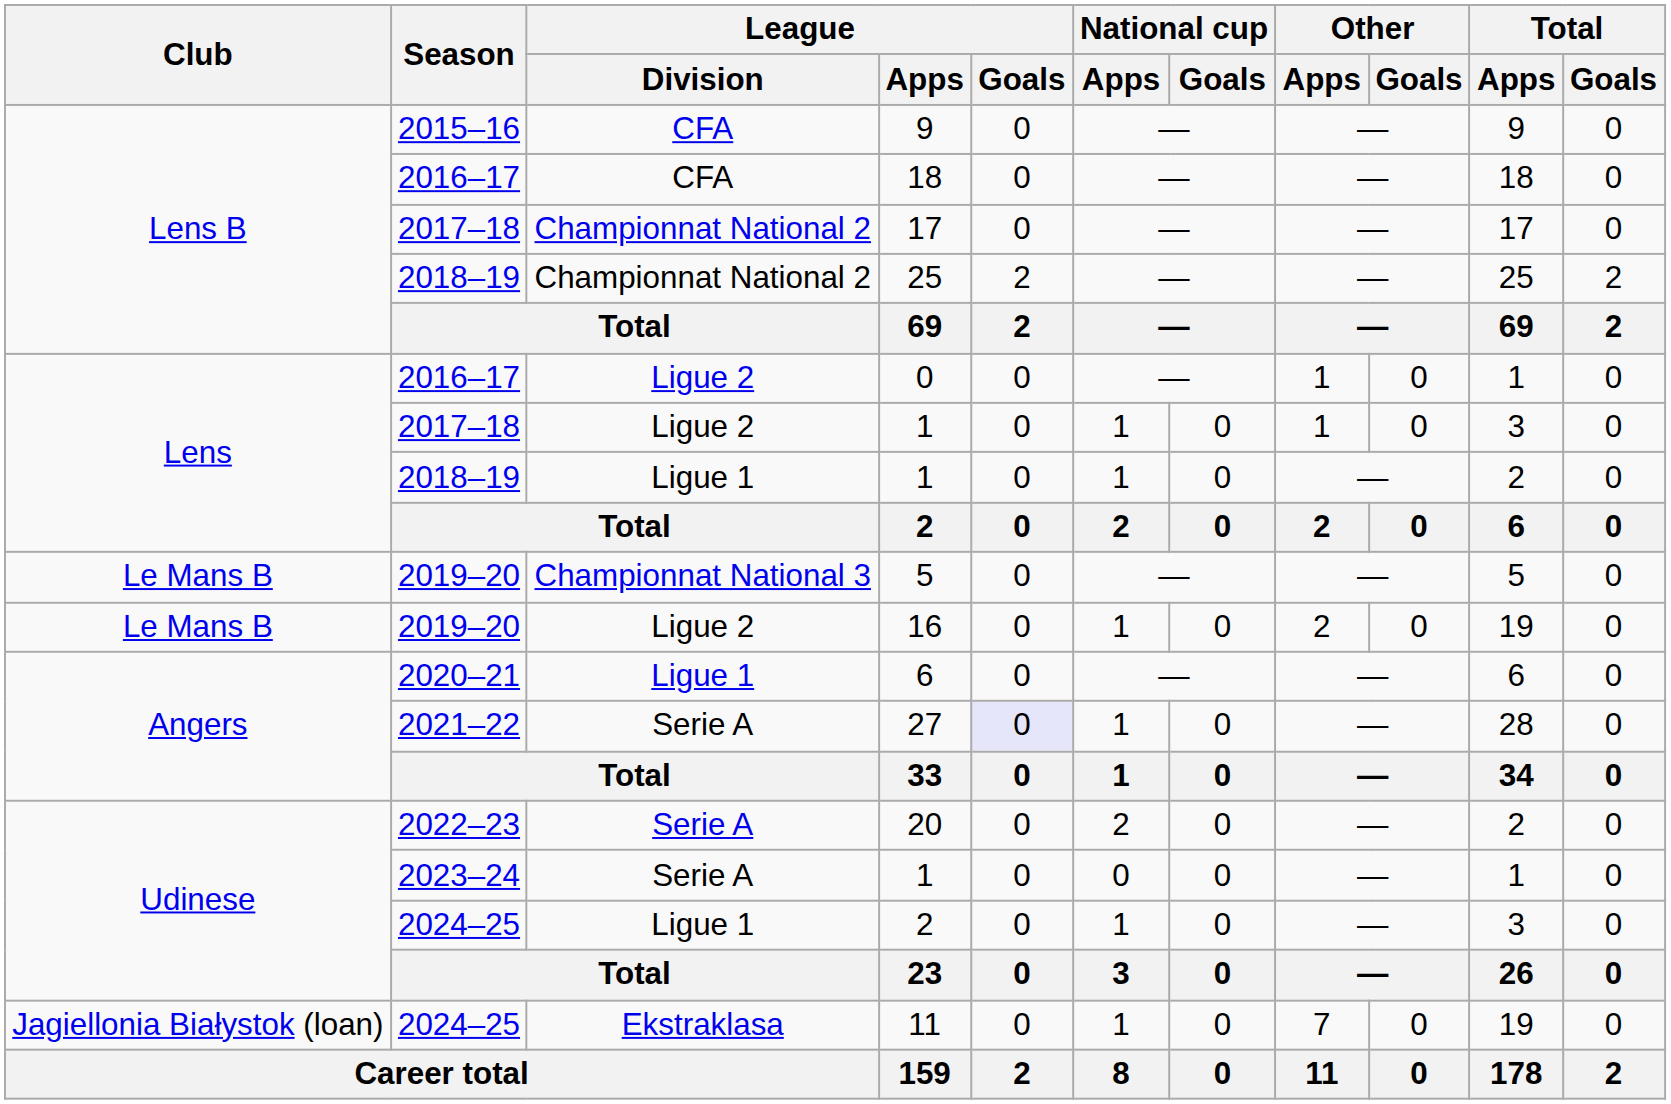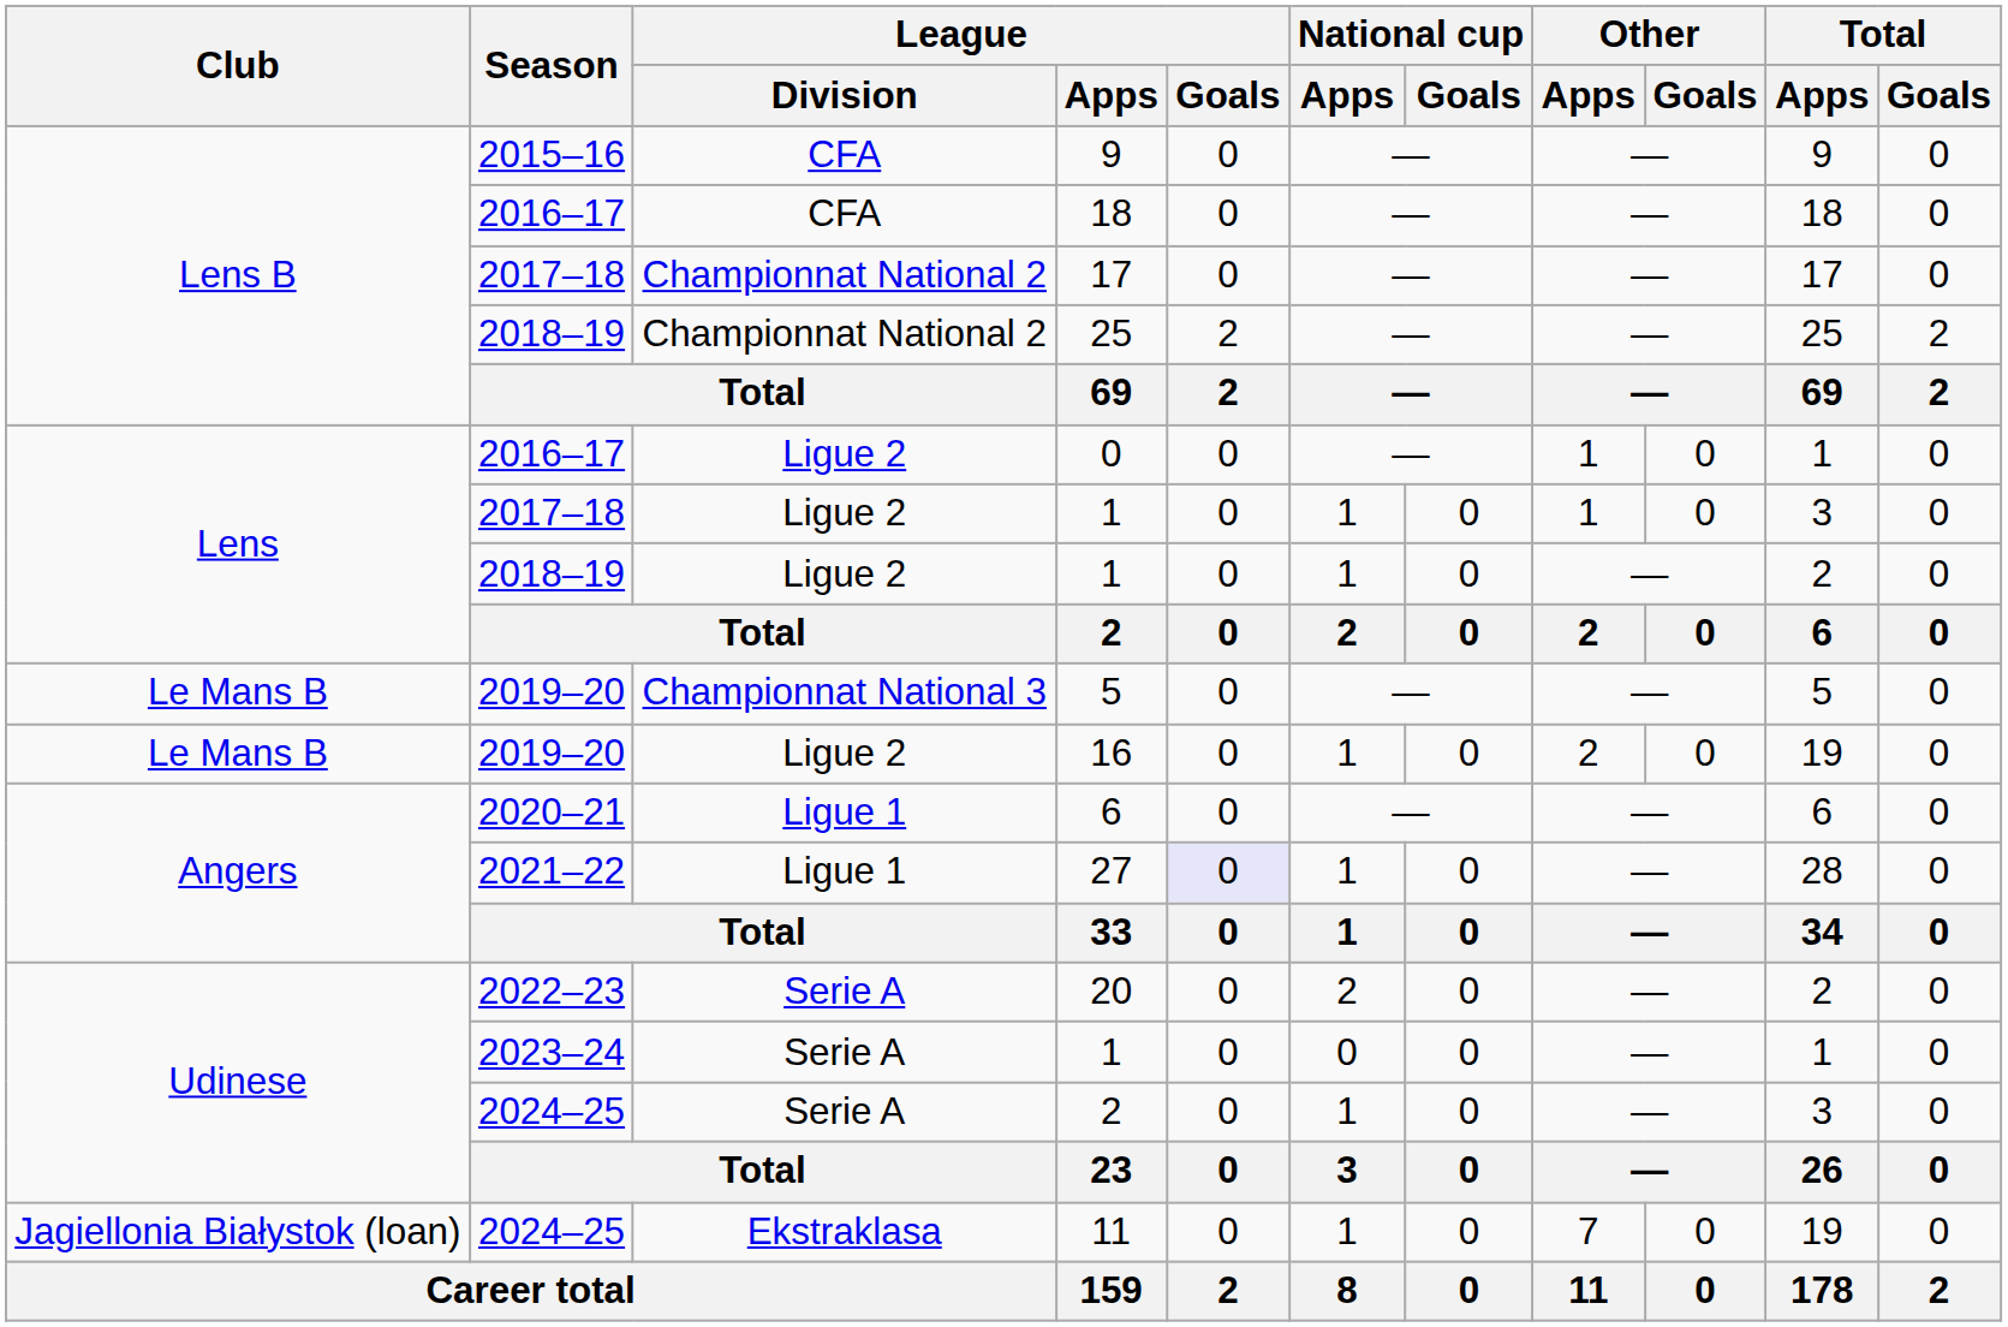 <table class="wikitable" style="text-align: center">
 <tr>
 <th rowspan="2">Club</th>
 <th rowspan="2">Season</th>
 <th colspan="3">League</th>
 <th colspan="2">National cup</th>
 <th colspan="2">Other</th>
 <th colspan="2">Total</th>
 </tr>
 <tr>
 <th>Division</th>
 <th>Apps</th>
 <th>Goals</th>
 <th>Apps</th>
 <th>Goals</th>
 <th>Apps</th>
 <th>Goals</th>
 <th>Apps</th>
 <th>Goals</th>
 </tr>
 <tr>
 <td rowspan="5"><a href='#'>Lens B</a></td>
 <td><a href='#'>2015–16</a></td>
 <td><a href='#'>CFA</a></td>
 <td>9</td>
 <td>0</td>
 <td colspan="2">—</td>
 <td colspan="2">—</td>
 <td>9</td>
 <td>0</td>
 </tr>
 <tr>
 <td><a href='#'>2016–17</a></td>
 <td>CFA</td>
 <td>18</td>
 <td>0</td>
 <td colspan="2">—</td>
 <td colspan="2">—</td>
 <td>18</td>
 <td>0</td>
 </tr>
 <tr>
 <td><a href='#'>2017–18</a></td>
 <td><a href='#'>Championnat National 2</a></td>
 <td>17</td>
 <td>0</td>
 <td colspan="2">—</td>
 <td colspan="2">—</td>
 <td>17</td>
 <td>0</td>
 </tr>
 <tr>
 <td><a href='#'>2018–19</a></td>
 <td>Championnat National 2</td>
 <td>25</td>
 <td>2</td>
 <td colspan="2">—</td>
 <td colspan="2">—</td>
 <td>25</td>
 <td>2</td>
 </tr>
 <tr>
 <th colspan="2">Total</th>
 <th>69</th>
 <th>2</th>
 <th colspan="2">—</th>
 <th colspan="2">—</th>
 <th>69</th>
 <th>2</th>
 </tr>
 <tr>
 <td rowspan="4"><a href='#'>Lens</a></td>
 <td><a href='#'>2016–17</a></td>
 <td><a href='#'>Ligue 2</a></td>
 <td>0</td>
 <td>0</td>
 <td colspan="2">—</td>
 <td>1</td>
 <td>0</td>
 <td>1</td>
 <td>0</td>
 </tr>
 <tr>
 <td><a href='#'>2017–18</a></td>
 <td>Ligue 2</td>
 <td>1</td>
 <td>0</td>
 <td>1</td>
 <td>0</td>
 <td>1</td>
 <td>0</td>
 <td>3</td>
 <td>0</td>
 </tr>
 <tr>
 <td><a href='#'>2018–19</a></td>
-<td>Ligue 1</td>
+<td>Ligue 2</td>
 <td>1</td>
 <td>0</td>
 <td>1</td>
 <td>0</td>
 <td colspan="2">—</td>
 <td>2</td>
 <td>0</td>
 </tr>
 <tr>
 <th colspan="2">Total</th>
 <th>2</th>
 <th>0</th>
 <th>2</th>
 <th>0</th>
 <th>2</th>
 <th>0</th>
 <th>6</th>
 <th>0</th>
 </tr>
 <tr>
 <td><a href='#'>Le Mans B</a></td>
 <td><a href='#'>2019–20</a></td>
 <td><a href='#'>Championnat National 3</a></td>
 <td>5</td>
 <td>0</td>
 <td colspan="2">—</td>
 <td colspan="2">—</td>
 <td>5</td>
 <td>0</td>
 </tr>
 <tr>
 <td><a href='#'>Le Mans B</a></td>
 <td><a href='#'>2019–20</a></td>
 <td>Ligue 2</td>
 <td>16</td>
 <td>0</td>
 <td>1</td>
 <td>0</td>
 <td>2</td>
 <td>0</td>
 <td>19</td>
 <td>0</td>
 </tr>
 <tr>
 <td rowspan="3"><a href='#'>Angers</a></td>
 <td><a href='#'>2020–21</a></td>
 <td><a href='#'>Ligue 1</a></td>
 <td>6</td>
 <td>0</td>
 <td colspan="2">—</td>
 <td colspan="2">—</td>
 <td>6</td>
 <td>0</td>
 </tr>
 <tr>
 <td><a href='#'>2021–22</a></td>
-<td>Serie A</td>
+<td>Ligue 1</td>
 <td>27</td>
 <td style="background: lavender;">0</td>
 <td>1</td>
 <td>0</td>
 <td colspan="2">—</td>
 <td>28</td>
 <td>0</td>
 </tr>
 <tr>
 <th colspan="2">Total</th>
 <th>33</th>
 <th>0</th>
 <th>1</th>
 <th>0</th>
 <th colspan="2">—</th>
 <th>34</th>
 <th>0</th>
 </tr>
 <tr>
 <td rowspan="4"><a href='#'>Udinese</a></td>
 <td><a href='#'>2022–23</a></td>
 <td><a href='#'>Serie A</a></td>
 <td>20</td>
 <td>0</td>
 <td>2</td>
 <td>0</td>
 <td colspan="2">—</td>
 <td>2</td>
 <td>0</td>
 </tr>
 <tr>
 <td><a href='#'>2023–24</a></td>
 <td>Serie A</td>
 <td>1</td>
 <td>0</td>
 <td>0</td>
 <td>0</td>
 <td colspan="2">—</td>
 <td>1</td>
 <td>0</td>
 </tr>
 <tr>
 <td><a href='#'>2024–25</a></td>
-<td>Ligue 1</td>
+<td>Serie A</td>
 <td>2</td>
 <td>0</td>
 <td>1</td>
 <td>0</td>
 <td colspan="2">—</td>
 <td>3</td>
 <td>0</td>
 </tr>
 <tr>
 <th colspan="2">Total</th>
 <th>23</th>
 <th>0</th>
 <th>3</th>
 <th>0</th>
 <th colspan="2">—</th>
 <th>26</th>
 <th>0</th>
 </tr>
 <tr>
 <td><a href='#'>Jagiellonia Białystok</a> (loan)</td>
 <td><a href='#'>2024–25</a></td>
 <td><a href='#'>Ekstraklasa</a></td>
 <td>11</td>
 <td>0</td>
 <td>1</td>
 <td>0</td>
 <td>7</td>
 <td>0</td>
 <td>19</td>
 <td>0</td>
 </tr>
 <tr>
 <th colspan="3">Career total</th>
 <th>159</th>
 <th>2</th>
 <th>8</th>
 <th>0</th>
 <th>11</th>
 <th>0</th>
 <th>178</th>
 <th>2</th>
 </tr>
 </table>
